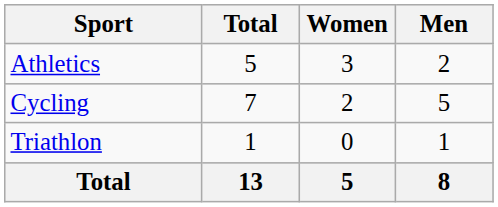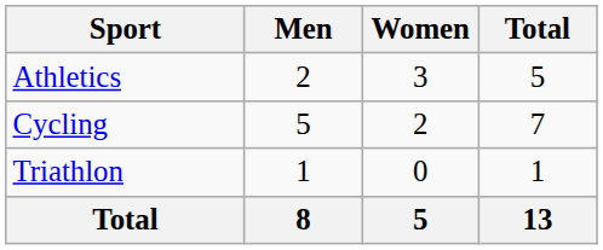 <table class="wikitable sortable" style="text-align:center;">
 <tr>
 <th width=120>Sport</th>
+<th width=55>Men</th>
+<th width=55>Women</th>
 <th width=55>Total</th>
-<th width=55>Women</th>
-<th width=55>Men</th>
 </tr>
 <tr>
 <td align=left><a href='#'>Athletics</a></td>
+<td>2</td>
+<td>3</td>
 <td>5</td>
-<td>3</td>
-<td>2</td>
 </tr>
 <tr>
 <td align=left><a href='#'>Cycling</a></td>
+<td>5</td>
+<td>2</td>
 <td>7</td>
-<td>2</td>
-<td>5</td>
 </tr>
 <tr>
 <td align=left><a href='#'>Triathlon</a></td>
 <td>1</td>
 <td>0</td>
 <td>1</td>
 </tr>
 <tr>
 <th>Total</th>
+<th>8</th>
+<th>5</th>
 <th>13</th>
-<th>5</th>
-<th>8</th>
 </tr>
 </table>
